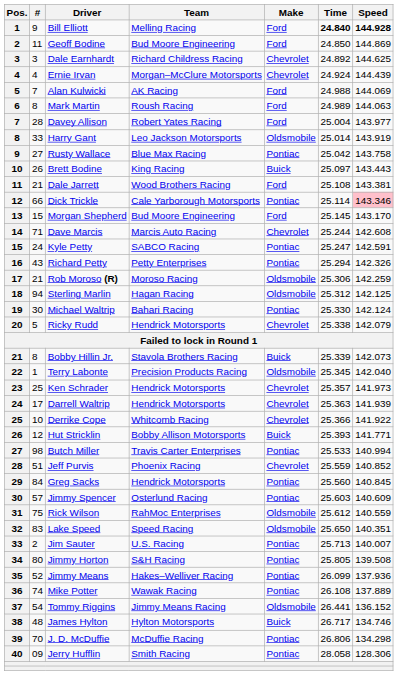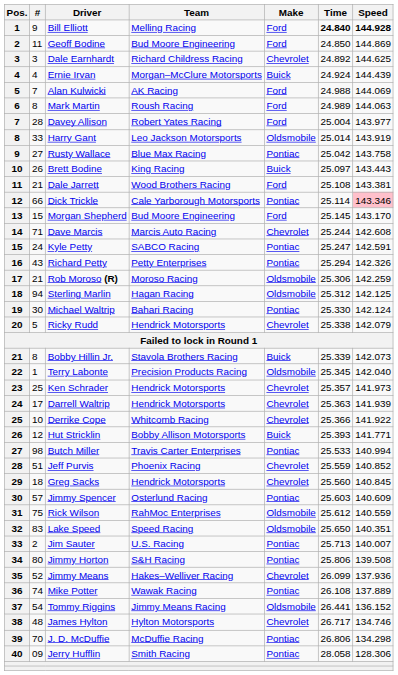 <table class="wikitable" style="font-size:95%">
 <tr>
 <th>Pos.</th>
 <th>#</th>
 <th>Driver</th>
 <th>Team</th>
 <th>Make</th>
 <th>Time</th>
 <th>Speed</th>
 </tr>
 <tr>
 <th>1</th>
 <td>9</td>
 <td><a href='#'>Bill Elliott</a></td>
 <td><a href='#'>Melling Racing</a></td>
 <td><a href='#'>Ford</a></td>
 <td><strong>24.840</strong></td>
 <td><strong>144.928</strong></td>
 </tr>
 <tr>
 <th>2</th>
 <td>11</td>
 <td><a href='#'>Geoff Bodine</a></td>
 <td><a href='#'>Bud Moore Engineering</a></td>
 <td><a href='#'>Ford</a></td>
 <td>24.850</td>
 <td>144.869</td>
 </tr>
 <tr>
 <th>3</th>
 <td>3</td>
 <td><a href='#'>Dale Earnhardt</a></td>
 <td><a href='#'>Richard Childress Racing</a></td>
 <td><a href='#'>Chevrolet</a></td>
 <td>24.892</td>
 <td>144.625</td>
 </tr>
 <tr>
 <th>4</th>
 <td>4</td>
 <td><a href='#'>Ernie Irvan</a></td>
 <td><a href='#'>Morgan–McClure Motorsports</a></td>
-<td><a href='#'>Chevrolet</a></td>
+<td><a href='#'>Buick</a></td>
 <td>24.924</td>
 <td>144.439</td>
 </tr>
 <tr>
 <th>5</th>
 <td>7</td>
 <td><a href='#'>Alan Kulwicki</a></td>
 <td><a href='#'>AK Racing</a></td>
 <td><a href='#'>Ford</a></td>
 <td>24.988</td>
 <td>144.069</td>
 </tr>
 <tr>
 <th>6</th>
 <td>8</td>
 <td><a href='#'>Mark Martin</a></td>
 <td><a href='#'>Roush Racing</a></td>
 <td><a href='#'>Ford</a></td>
 <td>24.989</td>
 <td>144.063</td>
 </tr>
 <tr>
 <th>7</th>
 <td>28</td>
 <td><a href='#'>Davey Allison</a></td>
 <td><a href='#'>Robert Yates Racing</a></td>
 <td><a href='#'>Ford</a></td>
 <td>25.004</td>
 <td>143.977</td>
 </tr>
 <tr>
 <th>8</th>
 <td>33</td>
 <td><a href='#'>Harry Gant</a></td>
 <td><a href='#'>Leo Jackson Motorsports</a></td>
 <td><a href='#'>Oldsmobile</a></td>
 <td>25.014</td>
 <td>143.919</td>
 </tr>
 <tr>
 <th>9</th>
 <td>27</td>
 <td><a href='#'>Rusty Wallace</a></td>
 <td><a href='#'>Blue Max Racing</a></td>
 <td><a href='#'>Pontiac</a></td>
 <td>25.042</td>
 <td>143.758</td>
 </tr>
 <tr>
 <th>10</th>
 <td>26</td>
 <td><a href='#'>Brett Bodine</a></td>
 <td><a href='#'>King Racing</a></td>
 <td><a href='#'>Buick</a></td>
 <td>25.097</td>
 <td>143.443</td>
 </tr>
 <tr>
 <th>11</th>
 <td>21</td>
 <td><a href='#'>Dale Jarrett</a></td>
 <td><a href='#'>Wood Brothers Racing</a></td>
 <td><a href='#'>Ford</a></td>
 <td>25.108</td>
 <td>143.381</td>
 </tr>
 <tr>
 <th>12</th>
 <td>66</td>
 <td><a href='#'>Dick Trickle</a></td>
 <td><a href='#'>Cale Yarborough Motorsports</a></td>
 <td><a href='#'>Pontiac</a></td>
 <td>25.114</td>
 <td style="background: pink;">143.346</td>
 </tr>
 <tr>
 <th>13</th>
 <td>15</td>
 <td><a href='#'>Morgan Shepherd</a></td>
 <td><a href='#'>Bud Moore Engineering</a></td>
 <td><a href='#'>Ford</a></td>
 <td>25.145</td>
 <td>143.170</td>
 </tr>
 <tr>
 <th>14</th>
 <td>71</td>
 <td><a href='#'>Dave Marcis</a></td>
 <td><a href='#'>Marcis Auto Racing</a></td>
 <td><a href='#'>Chevrolet</a></td>
 <td>25.244</td>
 <td>142.608</td>
 </tr>
 <tr>
 <th>15</th>
 <td>24</td>
 <td><a href='#'>Kyle Petty</a></td>
 <td><a href='#'>SABCO Racing</a></td>
 <td><a href='#'>Pontiac</a></td>
 <td>25.247</td>
 <td>142.591</td>
 </tr>
 <tr>
 <th>16</th>
 <td>43</td>
 <td><a href='#'>Richard Petty</a></td>
 <td><a href='#'>Petty Enterprises</a></td>
 <td><a href='#'>Pontiac</a></td>
 <td>25.294</td>
 <td>142.326</td>
 </tr>
 <tr>
 <th>17</th>
 <td>21</td>
 <td><a href='#'>Rob Moroso</a> <strong>(R)</strong></td>
 <td><a href='#'>Moroso Racing</a></td>
 <td><a href='#'>Oldsmobile</a></td>
 <td>25.306</td>
 <td>142.259</td>
 </tr>
 <tr>
 <th>18</th>
 <td>94</td>
 <td><a href='#'>Sterling Marlin</a></td>
 <td><a href='#'>Hagan Racing</a></td>
 <td><a href='#'>Oldsmobile</a></td>
 <td>25.312</td>
 <td>142.125</td>
 </tr>
 <tr>
 <th>19</th>
 <td>30</td>
 <td><a href='#'>Michael Waltrip</a></td>
 <td><a href='#'>Bahari Racing</a></td>
 <td><a href='#'>Pontiac</a></td>
 <td>25.330</td>
 <td>142.124</td>
 </tr>
 <tr>
 <th>20</th>
 <td>5</td>
 <td><a href='#'>Ricky Rudd</a></td>
 <td><a href='#'>Hendrick Motorsports</a></td>
 <td><a href='#'>Chevrolet</a></td>
 <td>25.338</td>
 <td>142.079</td>
 </tr>
 <tr>
 <th colspan="7">Failed to lock in Round 1</th>
 </tr>
 <tr>
 <th>21</th>
 <td>8</td>
 <td><a href='#'>Bobby Hillin Jr.</a></td>
 <td><a href='#'>Stavola Brothers Racing</a></td>
 <td><a href='#'>Buick</a></td>
 <td>25.339</td>
 <td>142.073</td>
 </tr>
 <tr>
 <th>22</th>
 <td>1</td>
 <td><a href='#'>Terry Labonte</a></td>
 <td><a href='#'>Precision Products Racing</a></td>
 <td><a href='#'>Oldsmobile</a></td>
 <td>25.345</td>
 <td>142.040</td>
 </tr>
 <tr>
 <th>23</th>
 <td>25</td>
 <td><a href='#'>Ken Schrader</a></td>
 <td><a href='#'>Hendrick Motorsports</a></td>
 <td><a href='#'>Chevrolet</a></td>
 <td>25.357</td>
 <td>141.973</td>
 </tr>
 <tr>
 <th>24</th>
 <td>17</td>
 <td><a href='#'>Darrell Waltrip</a></td>
 <td><a href='#'>Hendrick Motorsports</a></td>
 <td><a href='#'>Chevrolet</a></td>
 <td>25.363</td>
 <td>141.939</td>
 </tr>
 <tr>
 <th>25</th>
 <td>10</td>
 <td><a href='#'>Derrike Cope</a></td>
 <td><a href='#'>Whitcomb Racing</a></td>
 <td><a href='#'>Chevrolet</a></td>
 <td>25.366</td>
 <td>141.922</td>
 </tr>
 <tr>
 <th>26</th>
 <td>12</td>
 <td><a href='#'>Hut Stricklin</a></td>
 <td><a href='#'>Bobby Allison Motorsports</a></td>
 <td><a href='#'>Buick</a></td>
 <td>25.393</td>
 <td>141.771</td>
 </tr>
 <tr>
 <th>27</th>
 <td>98</td>
 <td><a href='#'>Butch Miller</a></td>
 <td><a href='#'>Travis Carter Enterprises</a></td>
 <td><a href='#'>Pontiac</a></td>
 <td>25.533</td>
 <td>140.994</td>
 </tr>
 <tr>
 <th>28</th>
 <td>51</td>
 <td><a href='#'>Jeff Purvis</a></td>
 <td><a href='#'>Phoenix Racing</a></td>
 <td><a href='#'>Chevrolet</a></td>
 <td>25.559</td>
 <td>140.852</td>
 </tr>
 <tr>
 <th>29</th>
-<td>84</td>
+<td>18</td>
 <td><a href='#'>Greg Sacks</a></td>
 <td><a href='#'>Hendrick Motorsports</a></td>
-<td><a href='#'>Pontiac</a></td>
+<td><a href='#'>Chevrolet</a></td>
 <td>25.560</td>
 <td>140.845</td>
 </tr>
 <tr>
 <th>30</th>
 <td>57</td>
 <td><a href='#'>Jimmy Spencer</a></td>
 <td><a href='#'>Osterlund Racing</a></td>
 <td><a href='#'>Pontiac</a></td>
 <td>25.603</td>
 <td>140.609</td>
 </tr>
 <tr>
 <th>31</th>
 <td>75</td>
 <td><a href='#'>Rick Wilson</a></td>
 <td><a href='#'>RahMoc Enterprises</a></td>
 <td><a href='#'>Oldsmobile</a></td>
 <td>25.612</td>
 <td>140.559</td>
 </tr>
 <tr>
 <th>32</th>
 <td>83</td>
 <td><a href='#'>Lake Speed</a></td>
 <td><a href='#'>Speed Racing</a></td>
 <td><a href='#'>Oldsmobile</a></td>
 <td>25.650</td>
 <td>140.351</td>
 </tr>
 <tr>
 <th>33</th>
 <td>2</td>
 <td><a href='#'>Jim Sauter</a></td>
 <td><a href='#'>U.S. Racing</a></td>
 <td><a href='#'>Pontiac</a></td>
 <td>25.713</td>
 <td>140.007</td>
 </tr>
 <tr>
 <th>34</th>
 <td>80</td>
 <td><a href='#'>Jimmy Horton</a></td>
 <td><a href='#'>S&H Racing</a></td>
 <td><a href='#'>Pontiac</a></td>
-<td>25.805</td>
+<td>25.806</td>
 <td>139.508</td>
 </tr>
 <tr>
 <th>35</th>
 <td>52</td>
 <td><a href='#'>Jimmy Means</a></td>
 <td><a href='#'>Hakes–Welliver Racing</a></td>
-<td><a href='#'>Pontiac</a></td>
+<td><a href='#'>Chevrolet</a></td>
 <td>26.099</td>
 <td>137.936</td>
 </tr>
 <tr>
 <th>36</th>
 <td>74</td>
 <td><a href='#'>Mike Potter</a></td>
 <td><a href='#'>Wawak Racing</a></td>
 <td><a href='#'>Pontiac</a></td>
 <td>26.108</td>
 <td>137.889</td>
 </tr>
 <tr>
 <th>37</th>
 <td>54</td>
 <td><a href='#'>Tommy Riggins</a></td>
 <td><a href='#'>Jimmy Means Racing</a></td>
 <td><a href='#'>Oldsmobile</a></td>
 <td>26.441</td>
 <td>136.152</td>
 </tr>
 <tr>
 <th>38</th>
 <td>48</td>
 <td><a href='#'>James Hylton</a></td>
 <td><a href='#'>Hylton Motorsports</a></td>
-<td><a href='#'>Buick</a></td>
+<td><a href='#'>Chevrolet</a></td>
 <td>26.717</td>
 <td>134.746</td>
 </tr>
 <tr>
 <th>39</th>
 <td>70</td>
 <td><a href='#'>J. D. McDuffie</a></td>
 <td><a href='#'>McDuffie Racing</a></td>
 <td><a href='#'>Pontiac</a></td>
 <td>26.806</td>
 <td>134.298</td>
 </tr>
 <tr>
 <th>40</th>
 <td>09</td>
 <td><a href='#'>Jerry Hufflin</a></td>
 <td><a href='#'>Smith Racing</a></td>
 <td><a href='#'>Pontiac</a></td>
 <td>28.058</td>
 <td>128.306</td>
 </tr>
 <tr>
 <th colspan="7"></th>
 </tr>
 <tr>
 <th colspan="7"></th>
 </tr>
 </table>
